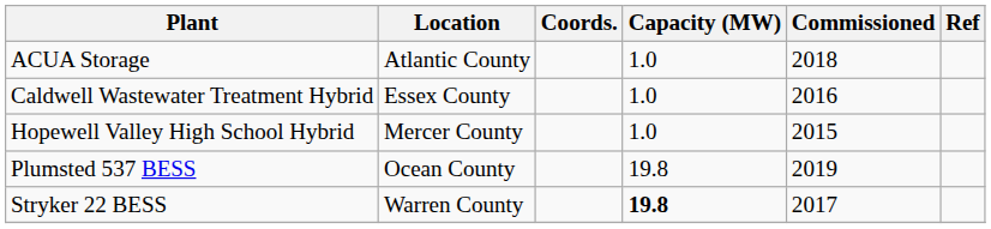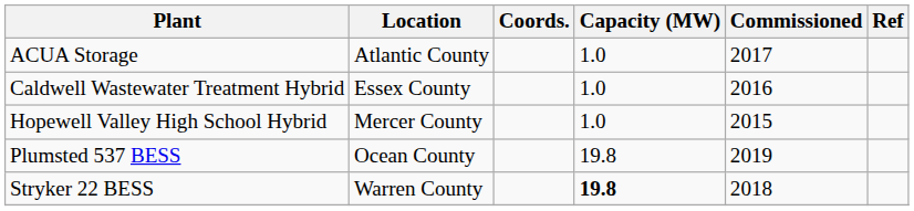 <table class="wikitable sortable">
 <tr>
 <th>Plant</th>
 <th>Location</th>
 <th>Coords.</th>
 <th>Capacity (MW)</th>
 <th>Commissioned</th>
 <th>Ref</th>
 </tr>
 <tr>
 <td>ACUA Storage</td>
 <td>Atlantic County</td>
 <td></td>
 <td>1.0</td>
-<td>2018</td>
+<td>2017</td>
 <td></td>
 </tr>
 <tr>
 <td>Caldwell Wastewater Treatment Hybrid</td>
 <td>Essex County</td>
 <td></td>
 <td>1.0</td>
 <td>2016</td>
 <td></td>
 </tr>
 <tr>
 <td>Hopewell Valley High School Hybrid</td>
 <td>Mercer County</td>
 <td></td>
 <td>1.0</td>
 <td>2015</td>
 <td></td>
 </tr>
 <tr>
 <td>Plumsted 537 <a href='#'>BESS</a></td>
 <td>Ocean County</td>
 <td></td>
 <td>19.8</td>
 <td>2019</td>
 <td></td>
 </tr>
 <tr>
 <td>Stryker 22 BESS</td>
 <td>Warren County</td>
 <td></td>
 <td><strong>19.8</strong></td>
-<td>2017</td>
+<td>2018</td>
 <td></td>
 </tr>
 <tr>
 </tr>
 </table>
